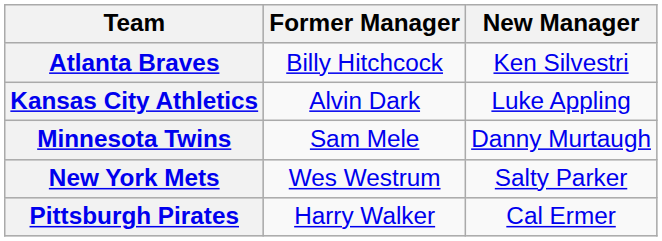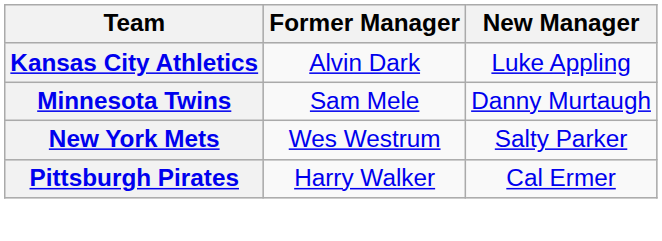 <table class="wikitable plainrowheaders" style="text-align:center;">
 <tr>
 <th>Team</th>
 <th>Former Manager</th>
 <th>New Manager</th>
-</tr>
-<tr>
-<th scope="row" style="text-align:center;"><a href='#'>Atlanta Braves</a></th>
-<td><a href='#'>Billy Hitchcock</a></td>
-<td><a href='#'>Ken Silvestri</a></td>
 </tr>
 <tr>
 <th scope="row" style="text-align:center;"><a href='#'>Kansas City Athletics</a></th>
 <td><a href='#'>Alvin Dark</a></td>
 <td><a href='#'>Luke Appling</a></td>
 </tr>
 <tr>
 <th scope="row" style="text-align:center;"><a href='#'>Minnesota Twins</a></th>
 <td><a href='#'>Sam Mele</a></td>
 <td><a href='#'>Danny Murtaugh</a></td>
 </tr>
 <tr>
 <th scope="row" style="text-align:center;"><a href='#'>New York Mets</a></th>
 <td><a href='#'>Wes Westrum</a></td>
 <td><a href='#'>Salty Parker</a></td>
 </tr>
 <tr>
 <th scope="row" style="text-align:center;"><a href='#'>Pittsburgh Pirates</a></th>
 <td><a href='#'>Harry Walker</a></td>
 <td><a href='#'>Cal Ermer</a></td>
 </tr>
 </table>
